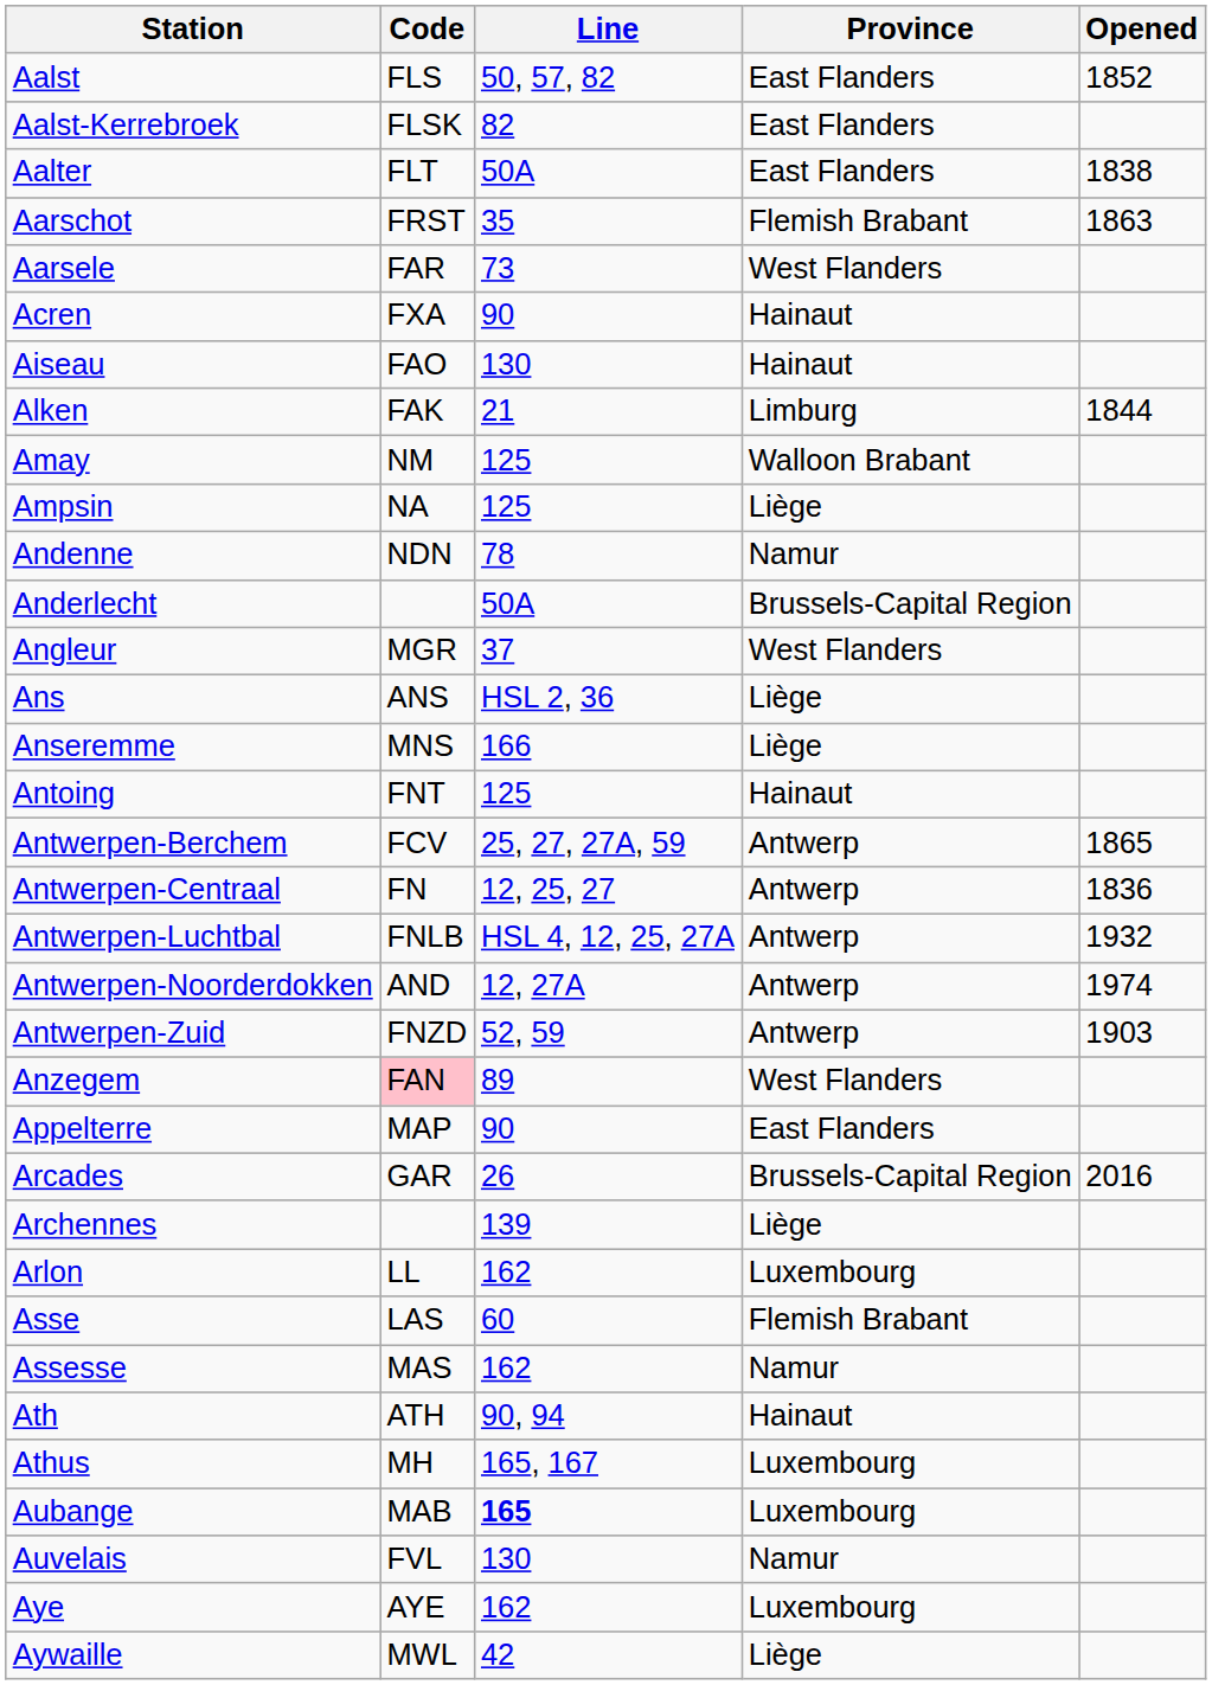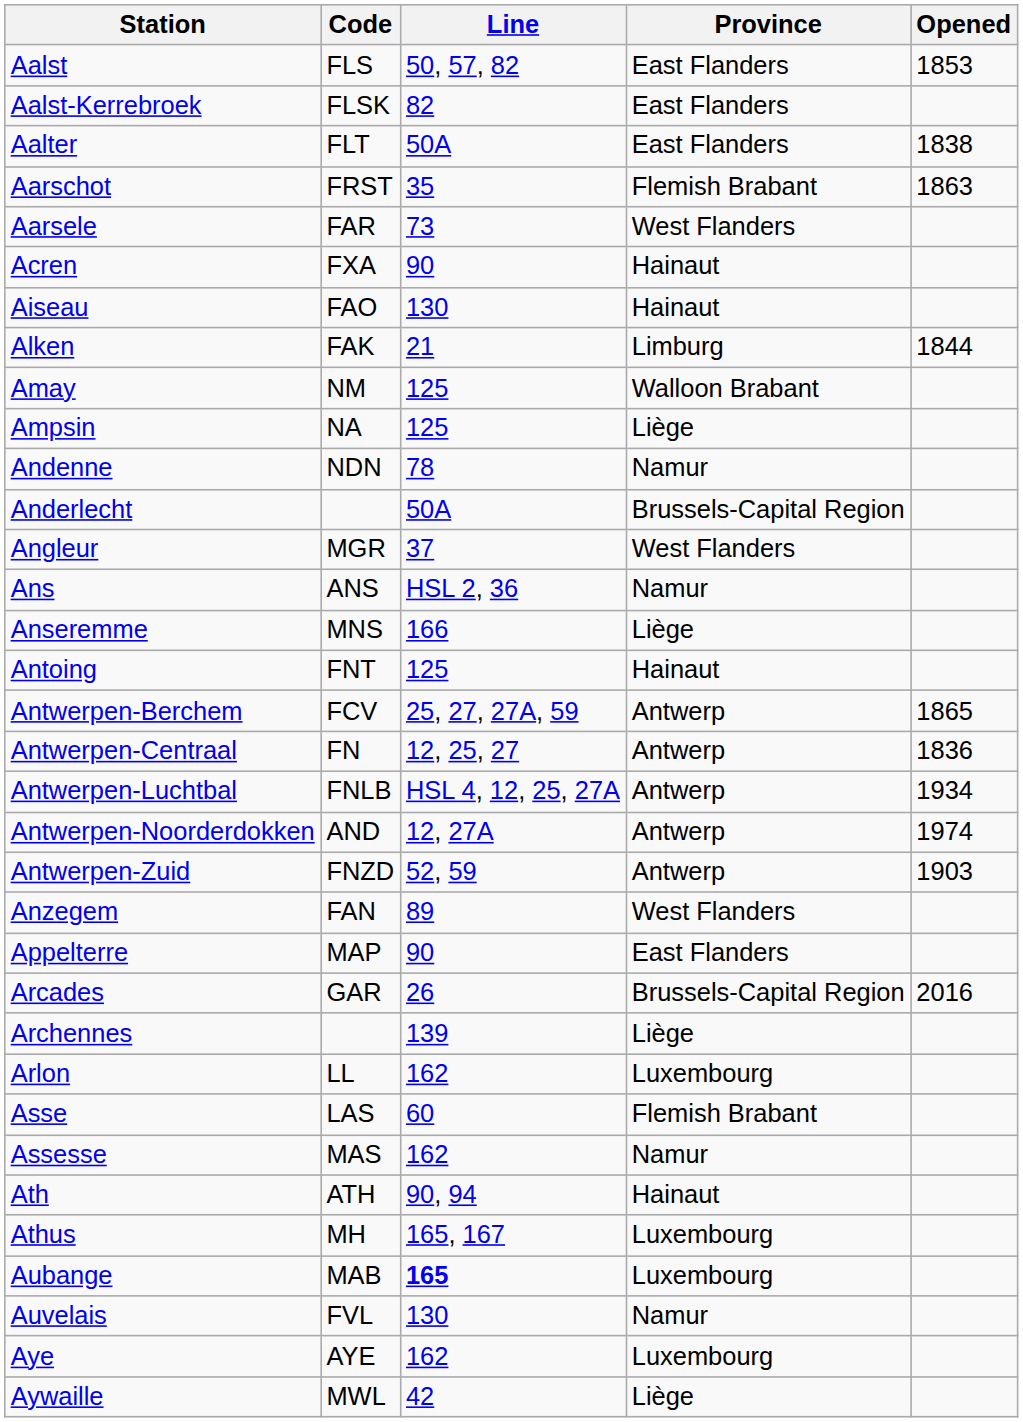 <table class="wikitable sortable">
 <tr>
 <th>Station</th>
 <th>Code</th>
 <th><a href='#'>Line</a></th>
 <th>Province</th>
 <th>Opened</th>
 </tr>
 <tr>
 <td><a href='#'>Aalst</a></td>
 <td>FLS</td>
 <td><a href='#'>50</a>, <a href='#'>57</a>, <a href='#'>82</a></td>
 <td>East Flanders</td>
-<td>1852</td>
+<td>1853</td>
 </tr>
 <tr>
 <td><a href='#'>Aalst-Kerrebroek</a></td>
 <td>FLSK</td>
 <td><a href='#'>82</a></td>
 <td>East Flanders</td>
 <td></td>
 </tr>
 <tr>
 <td><a href='#'>Aalter</a></td>
 <td>FLT</td>
 <td><a href='#'>50A</a></td>
 <td>East Flanders</td>
 <td>1838</td>
 </tr>
 <tr>
 <td><a href='#'>Aarschot</a></td>
 <td>FRST</td>
 <td><a href='#'>35</a></td>
 <td>Flemish Brabant</td>
 <td>1863</td>
 </tr>
 <tr>
 <td><a href='#'>Aarsele</a></td>
 <td>FAR</td>
 <td><a href='#'>73</a></td>
 <td>West Flanders</td>
 <td></td>
 </tr>
 <tr>
 <td><a href='#'>Acren</a></td>
 <td>FXA</td>
 <td><a href='#'>90</a></td>
 <td>Hainaut</td>
 <td></td>
 </tr>
 <tr>
 <td><a href='#'>Aiseau</a></td>
 <td>FAO</td>
 <td><a href='#'>130</a></td>
 <td>Hainaut</td>
 <td></td>
 </tr>
 <tr>
 <td><a href='#'>Alken</a></td>
 <td>FAK</td>
 <td><a href='#'>21</a></td>
 <td>Limburg</td>
 <td>1844</td>
 </tr>
 <tr>
 <td><a href='#'>Amay</a></td>
 <td>NM</td>
 <td><a href='#'>125</a></td>
 <td>Walloon Brabant</td>
 <td></td>
 </tr>
 <tr>
 <td><a href='#'>Ampsin</a></td>
 <td>NA</td>
 <td><a href='#'>125</a></td>
 <td>Liège</td>
 <td></td>
 </tr>
 <tr>
 <td><a href='#'>Andenne</a></td>
 <td>NDN</td>
 <td><a href='#'>78</a></td>
 <td>Namur</td>
 <td></td>
 </tr>
 <tr>
 <td><a href='#'>Anderlecht</a></td>
 <td></td>
 <td><a href='#'>50A</a></td>
 <td>Brussels-Capital Region</td>
 <td></td>
 </tr>
 <tr>
 <td><a href='#'>Angleur</a></td>
 <td>MGR</td>
 <td><a href='#'>37</a></td>
 <td>West Flanders</td>
 <td></td>
 </tr>
 <tr>
 <td><a href='#'>Ans</a></td>
 <td>ANS</td>
 <td><a href='#'>HSL 2</a>, <a href='#'>36</a></td>
-<td>Liège</td>
+<td>Namur</td>
 <td></td>
 </tr>
 <tr>
 <td><a href='#'>Anseremme</a></td>
 <td>MNS</td>
 <td><a href='#'>166</a></td>
 <td>Liège</td>
 <td></td>
 </tr>
 <tr>
 <td><a href='#'>Antoing</a></td>
 <td>FNT</td>
 <td><a href='#'>125</a></td>
 <td>Hainaut</td>
 <td></td>
 </tr>
 <tr>
 <td><a href='#'>Antwerpen-Berchem</a></td>
 <td>FCV</td>
 <td><a href='#'>25</a>, <a href='#'>27</a>, <a href='#'>27A</a>, <a href='#'>59</a></td>
 <td>Antwerp</td>
 <td>1865</td>
 </tr>
 <tr>
 <td><a href='#'>Antwerpen-Centraal</a></td>
 <td>FN</td>
 <td><a href='#'>12</a>, <a href='#'>25</a>, <a href='#'>27</a></td>
 <td>Antwerp</td>
 <td>1836</td>
 </tr>
 <tr>
 <td><a href='#'>Antwerpen-Luchtbal</a></td>
 <td>FNLB</td>
 <td><a href='#'>HSL 4</a>, <a href='#'>12</a>, <a href='#'>25</a>, <a href='#'>27A</a></td>
 <td>Antwerp</td>
-<td>1932</td>
+<td>1934</td>
 </tr>
 <tr>
 <td><a href='#'>Antwerpen-Noorderdokken</a></td>
 <td>AND</td>
 <td><a href='#'>12</a>, <a href='#'>27A</a></td>
 <td>Antwerp</td>
 <td>1974</td>
 </tr>
 <tr>
 <td><a href='#'>Antwerpen-Zuid</a></td>
 <td>FNZD</td>
 <td><a href='#'>52</a>, <a href='#'>59</a></td>
 <td>Antwerp</td>
 <td>1903</td>
 </tr>
 <tr>
 <td><a href='#'>Anzegem</a></td>
-<td style="background: pink;">FAN</td>
+<td>FAN</td>
 <td><a href='#'>89</a></td>
 <td>West Flanders</td>
 <td></td>
 </tr>
 <tr>
 <td><a href='#'>Appelterre</a></td>
 <td>MAP</td>
 <td><a href='#'>90</a></td>
 <td>East Flanders</td>
 <td></td>
 </tr>
 <tr>
 <td><a href='#'>Arcades</a></td>
 <td>GAR</td>
 <td><a href='#'>26</a></td>
 <td>Brussels-Capital Region</td>
 <td>2016</td>
 </tr>
 <tr>
 <td><a href='#'>Archennes</a></td>
 <td></td>
 <td><a href='#'>139</a></td>
 <td>Liège</td>
 <td></td>
 </tr>
 <tr>
 <td><a href='#'>Arlon</a></td>
 <td>LL</td>
 <td><a href='#'>162</a></td>
 <td>Luxembourg</td>
 <td></td>
 </tr>
 <tr>
 <td><a href='#'>Asse</a></td>
 <td>LAS</td>
 <td><a href='#'>60</a></td>
 <td>Flemish Brabant</td>
 <td></td>
 </tr>
 <tr>
 <td><a href='#'>Assesse</a></td>
 <td>MAS</td>
 <td><a href='#'>162</a></td>
 <td>Namur</td>
 <td></td>
 </tr>
 <tr>
 <td><a href='#'>Ath</a></td>
 <td>ATH</td>
 <td><a href='#'>90</a>, <a href='#'>94</a></td>
 <td>Hainaut</td>
 <td></td>
 </tr>
 <tr>
 <td><a href='#'>Athus</a></td>
 <td>MH</td>
 <td><a href='#'>165</a>, <a href='#'>167</a></td>
 <td>Luxembourg</td>
 <td></td>
 </tr>
 <tr>
 <td><a href='#'>Aubange</a></td>
 <td>MAB</td>
 <td><strong><a href='#'>165</a></strong></td>
 <td>Luxembourg</td>
 <td></td>
 </tr>
 <tr>
 <td><a href='#'>Auvelais</a></td>
 <td>FVL</td>
 <td><a href='#'>130</a></td>
 <td>Namur</td>
 <td></td>
 </tr>
 <tr>
 <td><a href='#'>Aye</a></td>
 <td>AYE</td>
 <td><a href='#'>162</a></td>
 <td>Luxembourg</td>
 <td></td>
 </tr>
 <tr>
 <td><a href='#'>Aywaille</a></td>
 <td>MWL</td>
 <td><a href='#'>42</a></td>
 <td>Liège</td>
 <td></td>
 </tr>
 </table>
